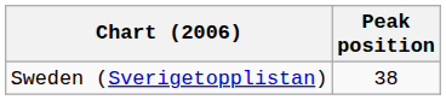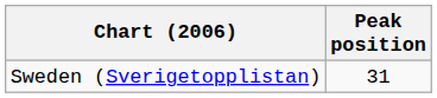 <table class="wikitable">
 <tr>
 <th>Chart (2006)</th>
 <th>Peak<br>position</th>
 </tr>
 <tr>
 <td>Sweden (<a href='#'>Sverigetopplistan</a>)</td>
-<td align="center">38</td>
+<td align="center">31</td>
 </tr>
 </table>
